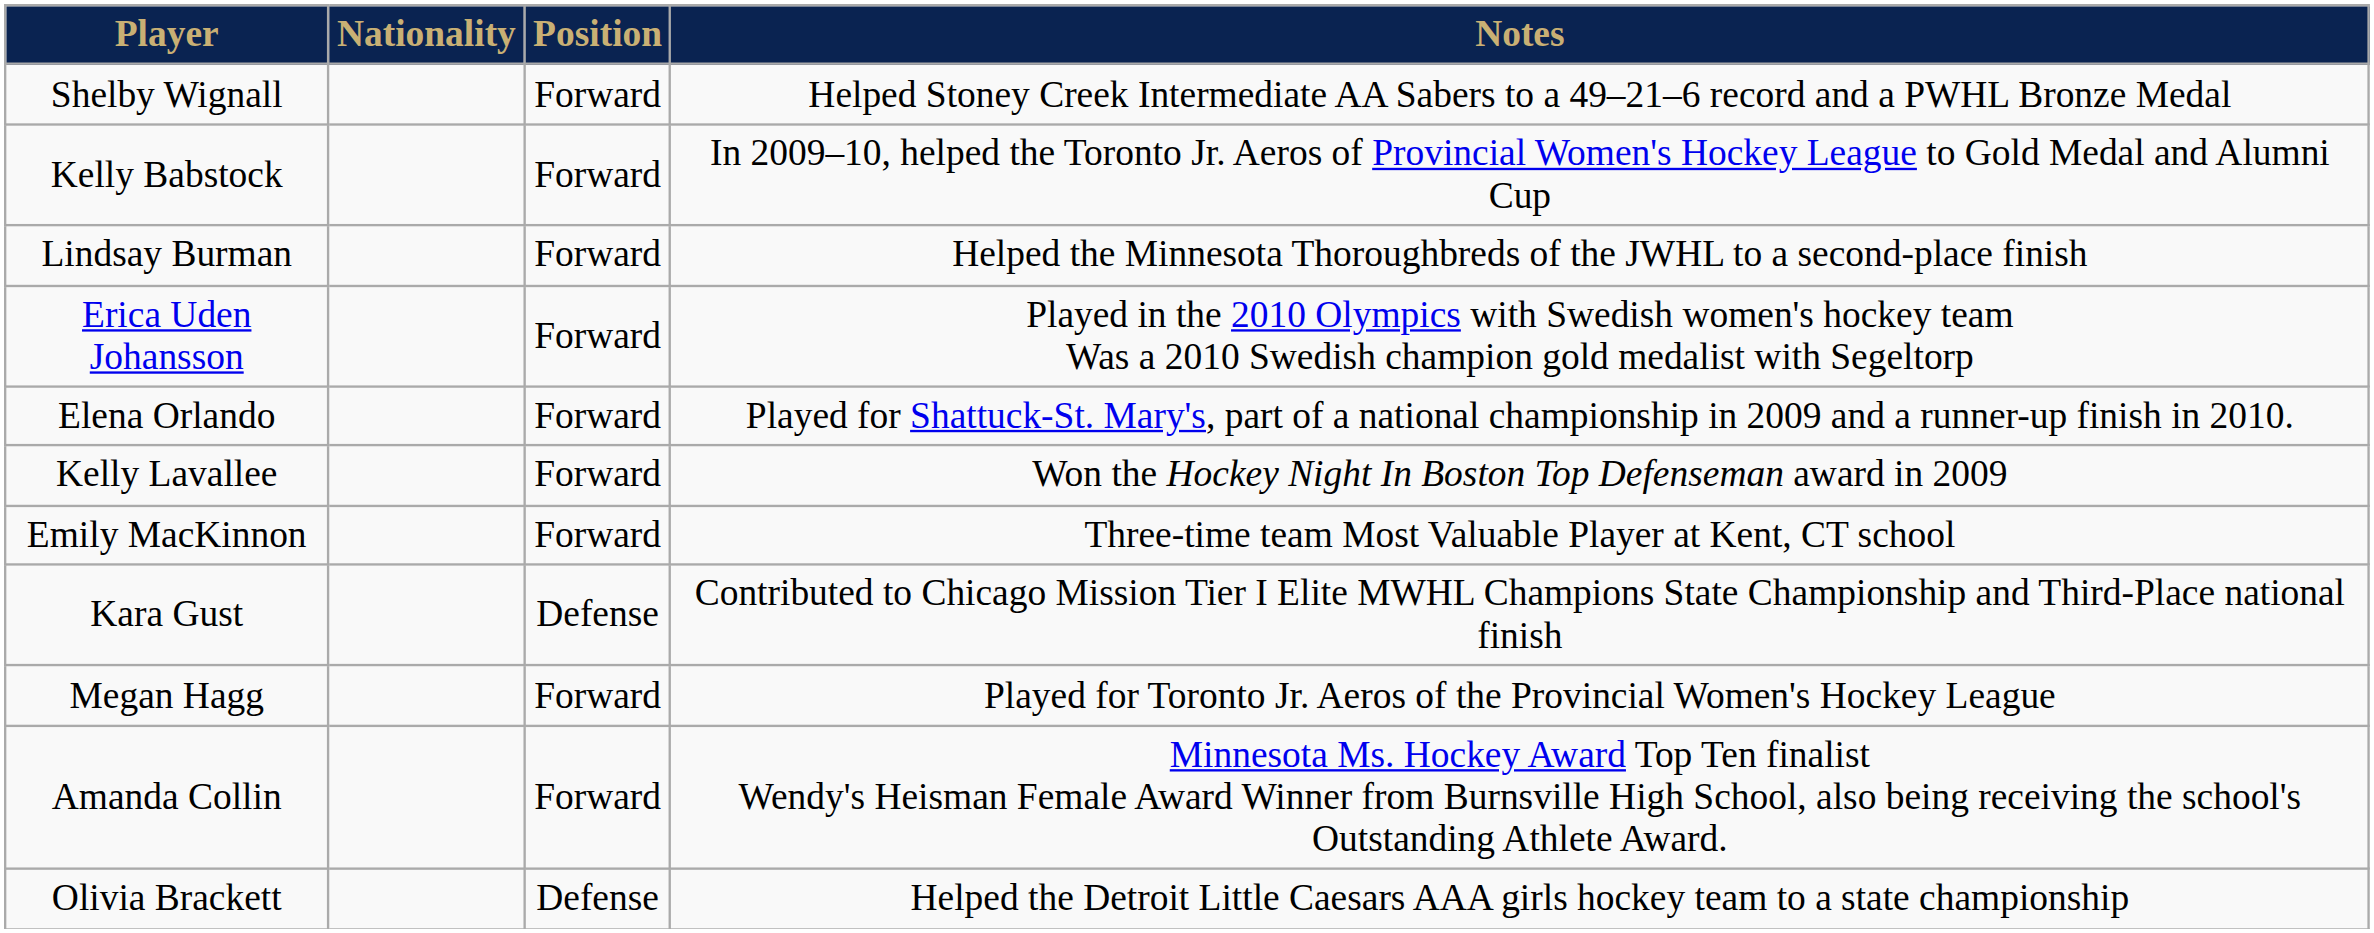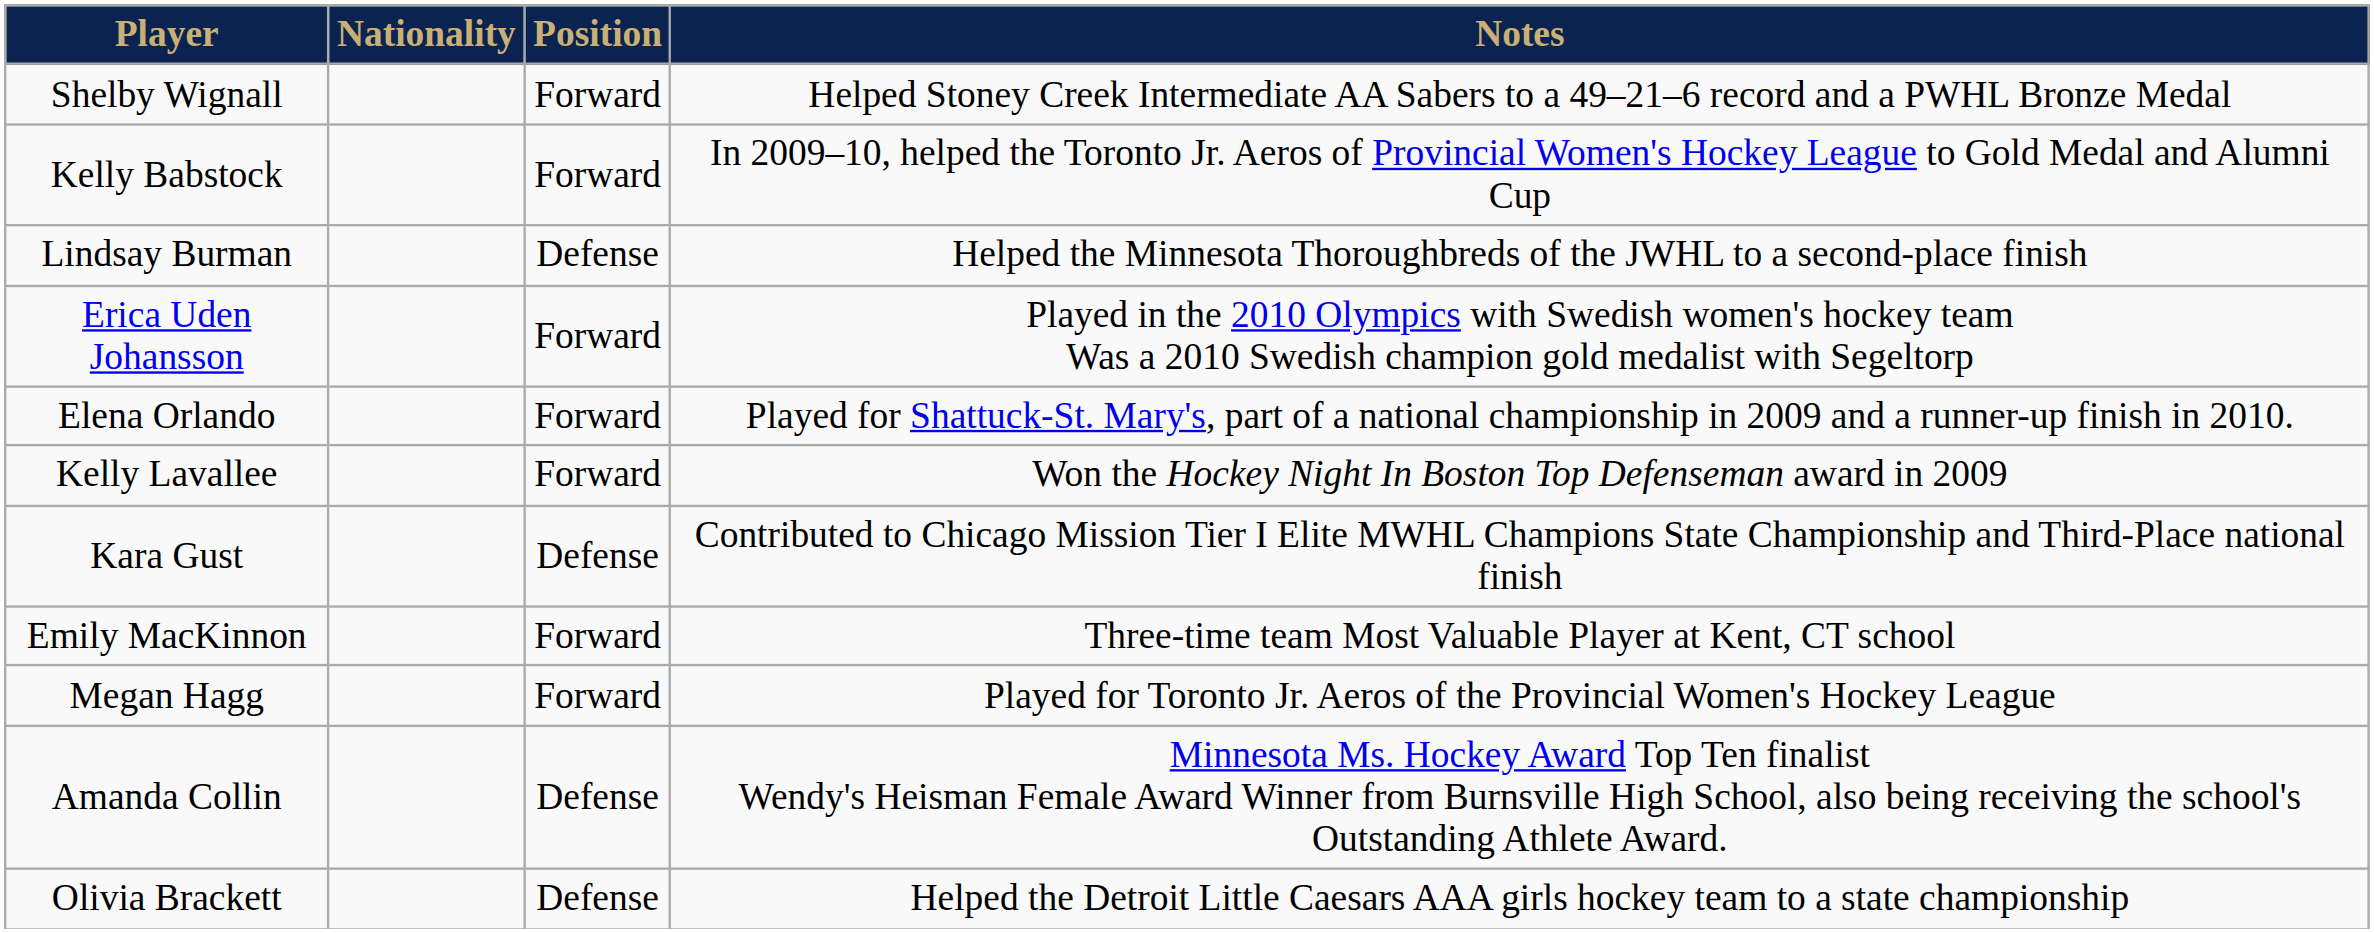 <table class="wikitable" width="80%">
 <tr align="center"  style=" background:#0a2351;color:#c9b074;">
 <td><strong>Player</strong></td>
 <td><strong>Nationality</strong></td>
 <td><strong>Position</strong></td>
 <td><strong>Notes</strong></td>
 </tr>
 <tr align="center" bgcolor="">
 <td>Shelby Wignall</td>
 <td></td>
 <td>Forward</td>
 <td>Helped Stoney Creek Intermediate AA Sabers to a 49–21–6 record and a PWHL Bronze Medal</td>
 </tr>
 <tr align="center" bgcolor="">
 <td>Kelly Babstock</td>
 <td></td>
 <td>Forward</td>
 <td>In 2009–10, helped the Toronto Jr. Aeros of <a href='#'>Provincial Women's Hockey League</a> to Gold Medal and Alumni Cup</td>
 </tr>
 <tr align="center" bgcolor="">
 <td>Lindsay Burman</td>
 <td></td>
-<td>Forward</td>
+<td>Defense</td>
 <td>Helped the Minnesota Thoroughbreds of the JWHL to a second-place finish</td>
 </tr>
 <tr align="center" bgcolor="">
 <td><a href='#'>Erica Uden Johansson</a></td>
 <td></td>
 <td>Forward</td>
 <td>Played in the <a href='#'>2010 Olympics</a> with Swedish women's hockey team<br>Was a 2010 Swedish champion gold medalist with Segeltorp</td>
 </tr>
 <tr align="center" bgcolor="">
 <td>Elena Orlando</td>
 <td></td>
 <td>Forward</td>
 <td>Played for <a href='#'>Shattuck-St. Mary's</a>, part of a national championship in 2009 and a runner-up finish in 2010.</td>
 </tr>
 <tr align="center" bgcolor="">
 <td>Kelly Lavallee</td>
 <td></td>
 <td>Forward</td>
 <td>Won the <em>Hockey Night In Boston Top Defenseman</em> award in 2009</td>
 </tr>
 <tr align="center" bgcolor="">
+<td>Kara Gust</td>
+<td></td>
+<td>Defense</td>
+<td>Contributed to Chicago Mission Tier I Elite MWHL Champions State Championship and Third-Place national finish</td>
+</tr>
+<tr align="center" bgcolor="">
 <td>Emily MacKinnon</td>
 <td></td>
 <td>Forward</td>
 <td>Three-time team Most Valuable Player at Kent, CT school</td>
-</tr>
-<tr align="center" bgcolor="">
-<td>Kara Gust</td>
-<td></td>
-<td>Defense</td>
-<td>Contributed to Chicago Mission Tier I Elite MWHL Champions State Championship and Third-Place national finish</td>
 </tr>
 <tr align="center" bgcolor="">
 <td>Megan Hagg</td>
 <td></td>
 <td>Forward</td>
 <td>Played for Toronto Jr. Aeros of the Provincial Women's Hockey League</td>
 </tr>
 <tr align="center" bgcolor="">
 <td>Amanda Collin</td>
 <td></td>
-<td>Forward</td>
+<td>Defense</td>
 <td><a href='#'>Minnesota Ms. Hockey Award</a> Top Ten finalist<br>Wendy's Heisman Female Award Winner from Burnsville High School, also being receiving the school's Outstanding Athlete Award.</td>
 </tr>
 <tr align="center" bgcolor="">
 <td>Olivia Brackett</td>
 <td></td>
 <td>Defense</td>
 <td>Helped the Detroit Little Caesars AAA girls hockey team to a state championship</td>
 </tr>
 </table>
